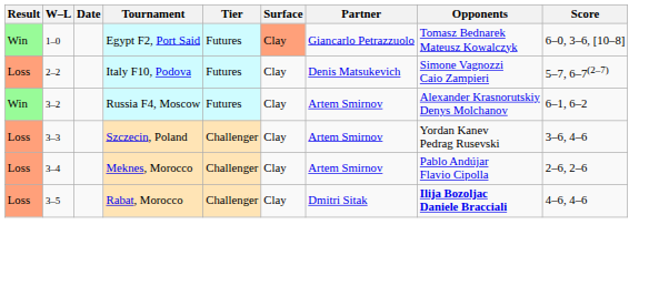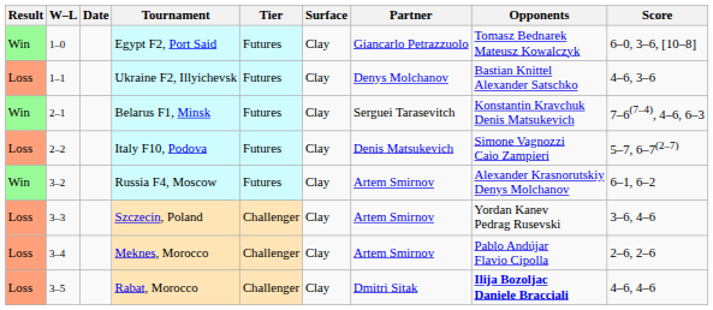 <table class="sortable wikitable">
 <tr>
 <th>Result</th>
 <th class=unsortable>W–L</th>
 <th>Date</th>
 <th>Tournament</th>
 <th>Tier</th>
 <th>Surface</th>
 <th>Partner</th>
 <th>Opponents</th>
 <th class=unsortable>Score</th>
 </tr>
 <tr>
 <td bgcolor=98FB98>Win</td>
 <td><small>1–0</small></td>
 <td></td>
 <td style=background:#cffcff>Egypt F2, <a href='#'>Port Said</a></td>
 <td style=background:#cffcff>Futures</td>
-<td style="background: lightsalmon;">Clay</td>
+<td>Clay</td>
 <td> <a href='#'>Giancarlo Petrazzuolo</a></td>
 <td> <a href='#'>Tomasz Bednarek</a> <br> <a href='#'>Mateusz Kowalczyk</a></td>
 <td>6–0, 3–6, [10–8]</td>
+</tr>
+<tr>
+<td bgcolor=FFA07A>Loss</td>
+<td><small>1–1</small></td>
+<td></td>
+<td style=background:#cffcff>Ukraine F2, Illyichevsk</td>
+<td style=background:#cffcff>Futures</td>
+<td>Clay</td>
+<td> <a href='#'>Denys Molchanov</a></td>
+<td> <a href='#'>Bastian Knittel</a> <br> <a href='#'>Alexander Satschko</a></td>
+<td>4–6, 3–6</td>
+</tr>
+<tr>
+<td bgcolor=98FB98>Win</td>
+<td><small>2–1</small></td>
+<td></td>
+<td style=background:#cffcff>Belarus F1, <a href='#'>Minsk</a></td>
+<td style=background:#cffcff>Futures</td>
+<td>Clay</td>
+<td> Serguei Tarasevitch</td>
+<td> <a href='#'>Konstantin Kravchuk</a> <br> <a href='#'>Denis Matsukevich</a></td>
+<td>7–6<sup>(7–4)</sup>, 4–6, 6–3</td>
 </tr>
 <tr>
 <td bgcolor=FFA07A>Loss</td>
 <td><small>2–2</small></td>
 <td></td>
 <td style=background:#cffcff>Italy F10, <a href='#'>Podova</a></td>
 <td style=background:#cffcff>Futures</td>
 <td>Clay</td>
 <td> <a href='#'>Denis Matsukevich</a></td>
 <td> <a href='#'>Simone Vagnozzi</a> <br> <a href='#'>Caio Zampieri</a></td>
 <td>5–7, 6–7<sup>(2–7)</sup></td>
 </tr>
 <tr>
 <td bgcolor=98FB98>Win</td>
 <td><small>3–2</small></td>
 <td></td>
 <td style=background:#cffcff>Russia F4, Moscow</td>
 <td style=background:#cffcff>Futures</td>
 <td>Clay</td>
 <td> <a href='#'>Artem Smirnov</a></td>
 <td> <a href='#'>Alexander Krasnorutskiy</a> <br> <a href='#'>Denys Molchanov</a></td>
 <td>6–1, 6–2</td>
 </tr>
 <tr>
 <td bgcolor=FFA07A>Loss</td>
 <td><small>3–3</small></td>
 <td></td>
 <td style=background:moccasin><a href='#'>Szczecin</a>, Poland</td>
 <td style=background:moccasin>Challenger</td>
 <td>Clay</td>
 <td> <a href='#'>Artem Smirnov</a></td>
 <td> Yordan Kanev <br> Pedrag Rusevski</td>
 <td>3–6, 4–6</td>
 </tr>
 <tr>
 <td bgcolor=FFA07A>Loss</td>
 <td><small>3–4</small></td>
 <td></td>
 <td style=background:moccasin><a href='#'>Meknes</a>, Morocco</td>
 <td style=background:moccasin>Challenger</td>
 <td>Clay</td>
 <td> <a href='#'>Artem Smirnov</a></td>
 <td> <a href='#'>Pablo Andújar</a> <br> <a href='#'>Flavio Cipolla</a></td>
 <td>2–6, 2–6</td>
 </tr>
 <tr>
 <td bgcolor=FFA07A>Loss</td>
 <td><small>3–5</small></td>
 <td></td>
 <td style=background:moccasin><a href='#'>Rabat</a>, Morocco</td>
 <td style=background:moccasin>Challenger</td>
 <td>Clay</td>
 <td> <a href='#'>Dmitri Sitak</a></td>
 <td><strong> <a href='#'>Ilija Bozoljac</a> <br> <a href='#'>Daniele Bracciali</a></strong></td>
 <td>4–6, 4–6</td>
 </tr>
 </table>
